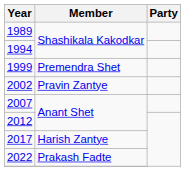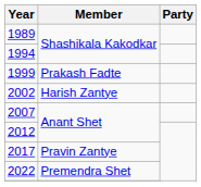 <table class="wikitable sortable">
 <tr>
 <th>Year</th>
 <th>Member</th>
 <th colspan="2">Party</th>
 </tr>
 <tr>
 <td><a href='#'>1989</a></td>
 <td rowspan=2><a href='#'>Shashikala Kakodkar</a></td>
 <td></td>
 </tr>
 <tr>
 <td><a href='#'>1994</a></td>
 </tr>
 <tr>
 <td><a href='#'>1999</a></td>
-<td><a href='#'>Premendra Shet</a></td>
+<td><a href='#'>Prakash Fadte</a></td>
 <td></td>
 </tr>
 <tr>
 <td><a href='#'>2002</a></td>
-<td><a href='#'>Pravin Zantye</a></td>
+<td><a href='#'>Harish Zantye</a></td>
 <td></td>
 </tr>
 <tr>
 <td><a href='#'>2007</a></td>
 <td rowspan=2><a href='#'>Anant Shet</a></td>
 <td></td>
 </tr>
 <tr>
 <td><a href='#'>2012</a></td>
 </tr>
 <tr>
 <td><a href='#'>2017</a></td>
-<td><a href='#'>Harish Zantye</a></td>
+<td><a href='#'>Pravin Zantye</a></td>
 </tr>
 <tr>
 <td><a href='#'>2022</a></td>
-<td><a href='#'>Prakash Fadte</a></td>
+<td><a href='#'>Premendra Shet</a></td>
 </tr>
 <tr>
 </tr>
 </table>
